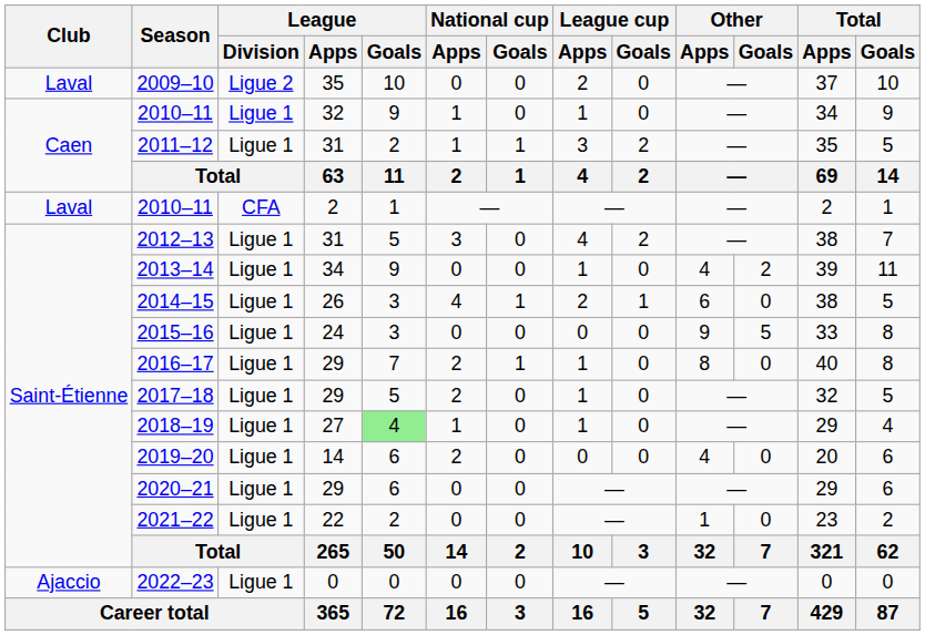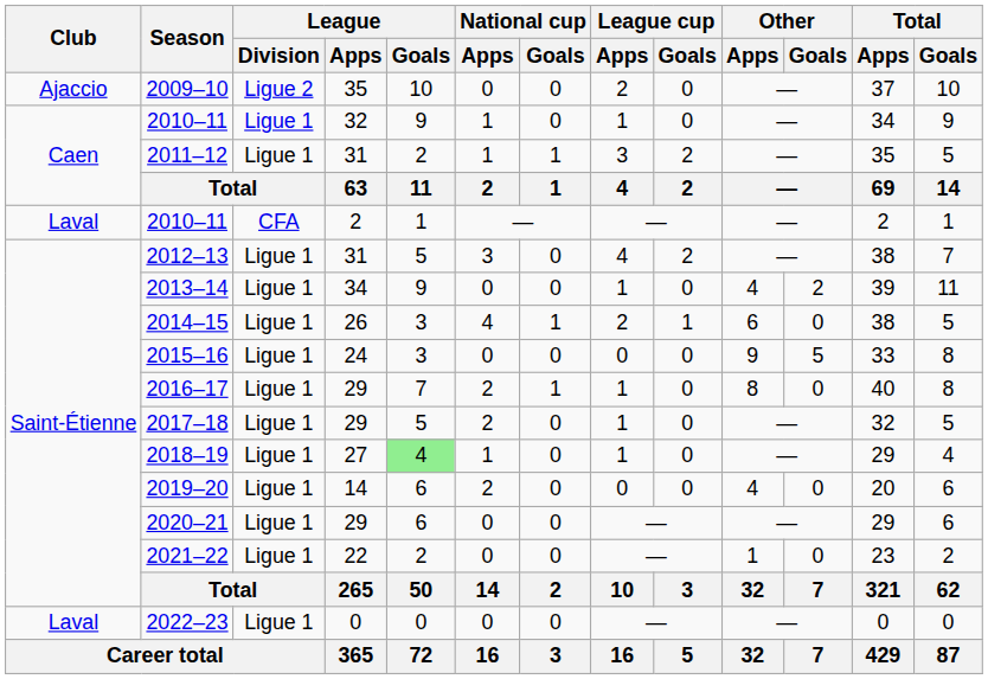 <table class="wikitable" style="text-align:center">
 <tr>
 <th rowspan="2">Club</th>
 <th rowspan="2">Season</th>
 <th colspan="3">League</th>
 <th colspan="2">National cup</th>
 <th colspan="2">League cup</th>
 <th colspan="2">Other</th>
 <th colspan="2">Total</th>
 </tr>
 <tr>
 <th>Division</th>
 <th>Apps</th>
 <th>Goals</th>
 <th>Apps</th>
 <th>Goals</th>
 <th>Apps</th>
 <th>Goals</th>
 <th>Apps</th>
 <th>Goals</th>
 <th>Apps</th>
 <th>Goals</th>
 </tr>
 <tr>
-<td><a href='#'>Laval</a></td>
+<td><a href='#'>Ajaccio</a></td>
 <td><a href='#'>2009–10</a></td>
 <td><a href='#'>Ligue 2</a></td>
 <td>35</td>
 <td>10</td>
 <td>0</td>
 <td>0</td>
 <td>2</td>
 <td>0</td>
 <td colspan=2>—</td>
 <td>37</td>
 <td>10</td>
 </tr>
 <tr>
 <td rowspan="3"><a href='#'>Caen</a></td>
 <td><a href='#'>2010–11</a></td>
 <td><a href='#'>Ligue 1</a></td>
 <td>32</td>
 <td>9</td>
 <td>1</td>
 <td>0</td>
 <td>1</td>
 <td>0</td>
 <td colspan=2>—</td>
 <td>34</td>
 <td>9</td>
 </tr>
 <tr>
 <td><a href='#'>2011–12</a></td>
 <td>Ligue 1</td>
 <td>31</td>
 <td>2</td>
 <td>1</td>
 <td>1</td>
 <td>3</td>
 <td>2</td>
 <td colspan=2>—</td>
 <td>35</td>
 <td>5</td>
 </tr>
 <tr>
 <th colspan="2">Total</th>
 <th>63</th>
 <th>11</th>
 <th>2</th>
 <th>1</th>
 <th>4</th>
 <th>2</th>
 <th colspan="2">—</th>
 <th>69</th>
 <th>14</th>
 </tr>
 <tr>
 <td><a href='#'>Laval</a></td>
 <td><a href='#'>2010–11</a></td>
 <td><a href='#'>CFA</a></td>
 <td>2</td>
 <td>1</td>
 <td colspan="2">—</td>
 <td colspan="2">—</td>
 <td colspan="2">—</td>
 <td>2</td>
 <td>1</td>
 </tr>
 <tr>
 <td rowspan="11"><a href='#'>Saint-Étienne</a></td>
 <td><a href='#'>2012–13</a></td>
 <td>Ligue 1</td>
 <td>31</td>
 <td>5</td>
 <td>3</td>
 <td>0</td>
 <td>4</td>
 <td>2</td>
 <td colspan=2>—</td>
 <td>38</td>
 <td>7</td>
 </tr>
 <tr>
 <td><a href='#'>2013–14</a></td>
 <td>Ligue 1</td>
 <td>34</td>
 <td>9</td>
 <td>0</td>
 <td>0</td>
 <td>1</td>
 <td>0</td>
 <td>4</td>
 <td>2</td>
 <td>39</td>
 <td>11</td>
 </tr>
 <tr>
 <td><a href='#'>2014–15</a></td>
 <td>Ligue 1</td>
 <td>26</td>
 <td>3</td>
 <td>4</td>
 <td>1</td>
 <td>2</td>
 <td>1</td>
 <td>6</td>
 <td>0</td>
 <td>38</td>
 <td>5</td>
 </tr>
 <tr>
 <td><a href='#'>2015–16</a></td>
 <td>Ligue 1</td>
 <td>24</td>
 <td>3</td>
 <td>0</td>
 <td>0</td>
 <td>0</td>
 <td>0</td>
 <td>9</td>
 <td>5</td>
 <td>33</td>
 <td>8</td>
 </tr>
 <tr>
 <td><a href='#'>2016–17</a></td>
 <td>Ligue 1</td>
 <td>29</td>
 <td>7</td>
 <td>2</td>
 <td>1</td>
 <td>1</td>
 <td>0</td>
 <td>8</td>
 <td>0</td>
 <td>40</td>
 <td>8</td>
 </tr>
 <tr>
 <td><a href='#'>2017–18</a></td>
 <td>Ligue 1</td>
 <td>29</td>
 <td>5</td>
 <td>2</td>
 <td>0</td>
 <td>1</td>
 <td>0</td>
 <td colspan=2>—</td>
 <td>32</td>
 <td>5</td>
 </tr>
 <tr>
 <td><a href='#'>2018–19</a></td>
 <td>Ligue 1</td>
 <td>27</td>
 <td style="background: lightgreen;">4</td>
 <td>1</td>
 <td>0</td>
 <td>1</td>
 <td>0</td>
 <td colspan=2>—</td>
 <td>29</td>
 <td>4</td>
 </tr>
 <tr>
 <td><a href='#'>2019–20</a></td>
 <td>Ligue 1</td>
 <td>14</td>
 <td>6</td>
 <td>2</td>
 <td>0</td>
 <td>0</td>
 <td>0</td>
 <td>4</td>
 <td>0</td>
 <td>20</td>
 <td>6</td>
 </tr>
 <tr>
 <td><a href='#'>2020–21</a></td>
 <td>Ligue 1</td>
 <td>29</td>
 <td>6</td>
 <td>0</td>
 <td>0</td>
 <td colspan="2">—</td>
 <td colspan="2">—</td>
 <td>29</td>
 <td>6</td>
 </tr>
 <tr>
 <td><a href='#'>2021–22</a></td>
 <td>Ligue 1</td>
 <td>22</td>
 <td>2</td>
 <td>0</td>
 <td>0</td>
 <td colspan="2">—</td>
 <td>1</td>
 <td>0</td>
 <td>23</td>
 <td>2</td>
 </tr>
 <tr>
 <th colspan="2">Total</th>
 <th>265</th>
 <th>50</th>
 <th>14</th>
 <th>2</th>
 <th>10</th>
 <th>3</th>
 <th>32</th>
 <th>7</th>
 <th>321</th>
 <th>62</th>
 </tr>
 <tr>
-<td><a href='#'>Ajaccio</a></td>
+<td><a href='#'>Laval</a></td>
 <td><a href='#'>2022–23</a></td>
 <td>Ligue 1</td>
 <td>0</td>
 <td>0</td>
 <td>0</td>
 <td>0</td>
 <td colspan="2">—</td>
 <td colspan="2">—</td>
 <td>0</td>
 <td>0</td>
 </tr>
 <tr>
 <th colspan="3">Career total</th>
 <th>365</th>
 <th>72</th>
 <th>16</th>
 <th>3</th>
 <th>16</th>
 <th>5</th>
 <th>32</th>
 <th>7</th>
 <th>429</th>
 <th>87</th>
 </tr>
 </table>
